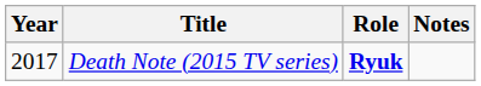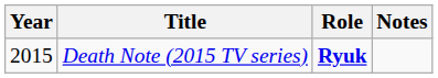 <table class="wikitable">
 <tr>
 <th>Year</th>
 <th>Title</th>
 <th>Role</th>
 <th>Notes</th>
 </tr>
 <tr>
-<td rowspan="1">2017</td>
+<td rowspan="1">2015</td>
 <td><em><a href='#'>Death Note (2015 TV series)</a></em></td>
 <td><strong><a href='#'>Ryuk</a></strong></td>
 <td></td>
 </tr>
 </table>
